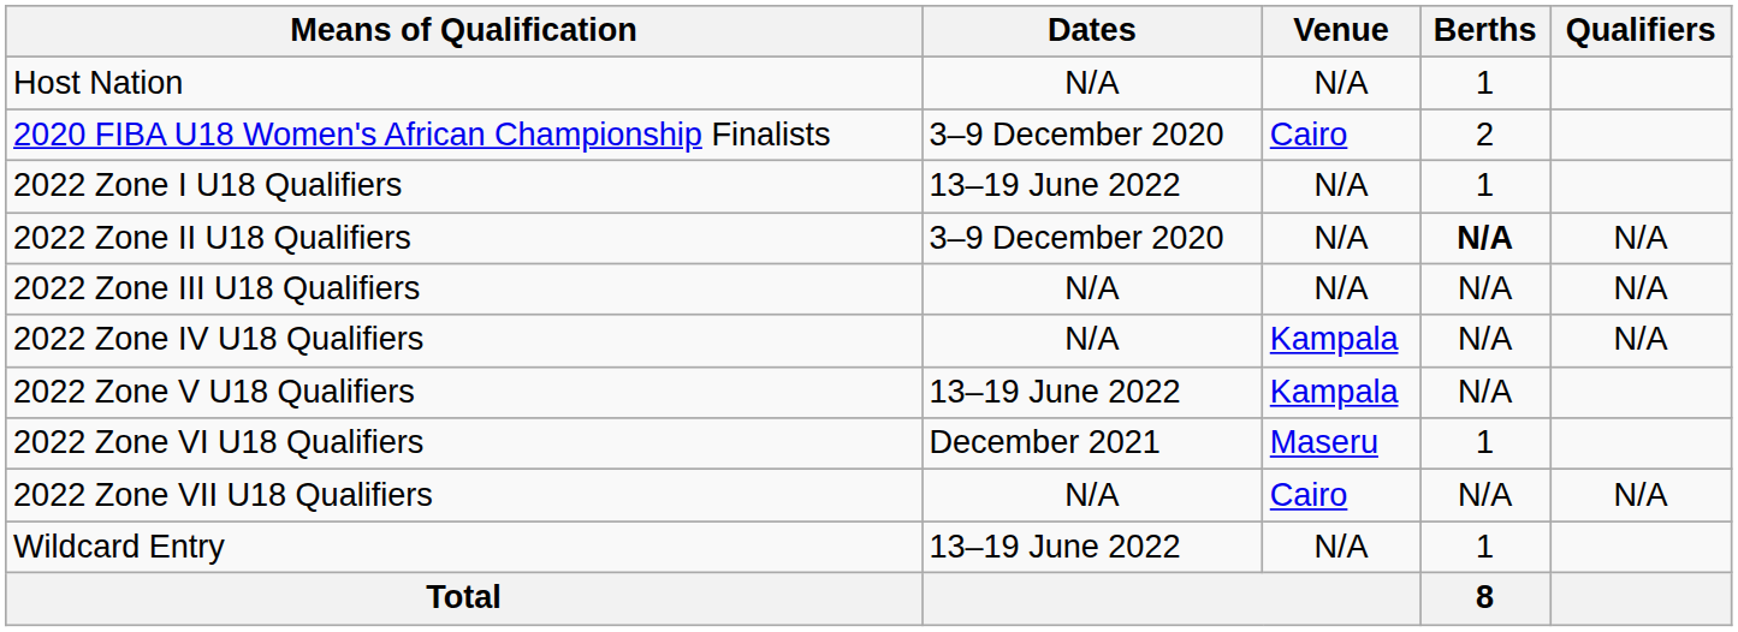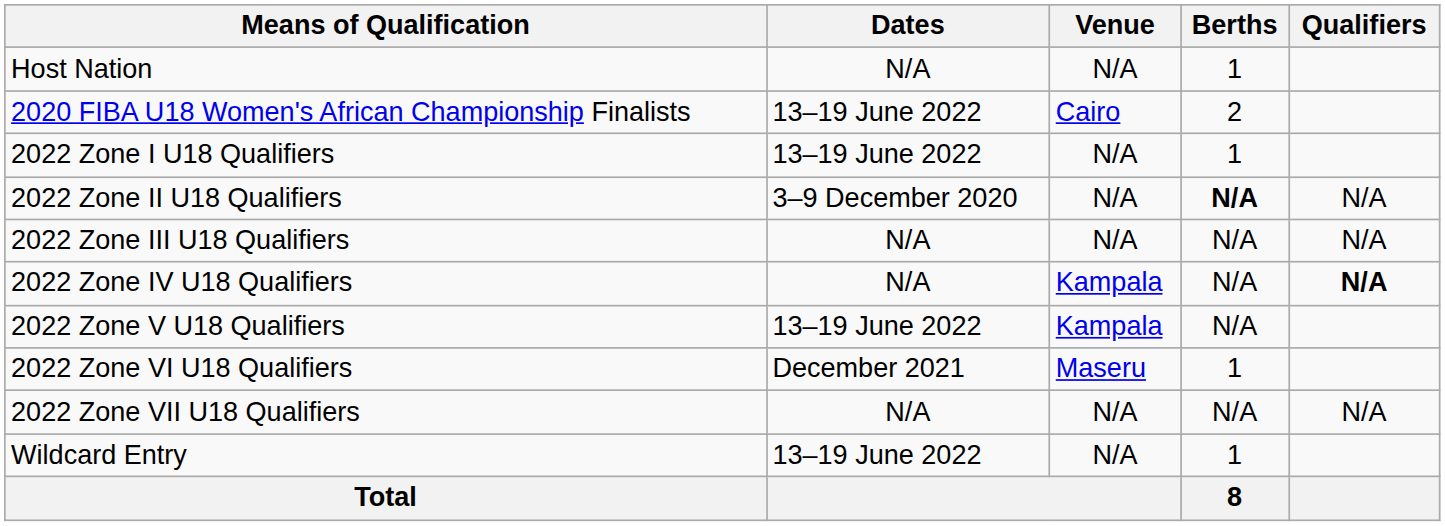 <table class="wikitable" style="width:850px;">
 <tr>
 <th>Means of Qualification</th>
 <th>Dates</th>
 <th>Venue</th>
 <th>Berths</th>
 <th>Qualifiers</th>
 </tr>
 <tr>
 <td>Host Nation</td>
 <td style="text-align:center;">N/A</td>
 <td style="text-align:center;">N/A</td>
 <td style="text-align:center;">1</td>
 <td></td>
 </tr>
 <tr>
 <td><a href='#'>2020 FIBA U18 Women's African Championship</a> Finalists</td>
-<td>3–9 December 2020</td>
+<td>13–19 June 2022</td>
 <td> <a href='#'>Cairo</a></td>
 <td style="text-align:center;">2</td>
 <td><br></td>
 </tr>
 <tr>
 <td>2022 Zone I U18 Qualifiers</td>
 <td>13–19 June 2022</td>
 <td style="text-align:center;">N/A</td>
 <td style="text-align:center;">1</td>
 <td></td>
 </tr>
 <tr>
 <td>2022 Zone II U18 Qualifiers</td>
 <td>3–9 December 2020</td>
 <td style="text-align:center;">N/A</td>
 <td style="text-align:center;"><strong>N/A</strong></td>
 <td style="text-align:center;">N/A</td>
 </tr>
 <tr>
 <td>2022 Zone III U18 Qualifiers</td>
 <td style="text-align:center;">N/A</td>
 <td style="text-align:center;">N/A</td>
 <td style="text-align:center;">N/A</td>
 <td style="text-align:center;">N/A</td>
 </tr>
 <tr>
 <td>2022 Zone IV U18 Qualifiers</td>
 <td style="text-align:center;">N/A</td>
 <td> <a href='#'>Kampala</a></td>
 <td style="text-align:center;">N/A</td>
-<td style="text-align:center;">N/A</td>
+<td style="text-align:center;"><strong>N/A</strong></td>
 </tr>
 <tr>
 <td>2022 Zone V U18 Qualifiers</td>
 <td>13–19 June 2022</td>
 <td> <a href='#'>Kampala</a></td>
 <td style="text-align:center;">N/A</td>
 <td></td>
 </tr>
 <tr>
 <td>2022 Zone VI U18 Qualifiers</td>
 <td>December 2021</td>
 <td> <a href='#'>Maseru</a></td>
 <td style="text-align:center;">1</td>
 <td></td>
 </tr>
 <tr>
 <td>2022 Zone VII U18 Qualifiers</td>
 <td style="text-align:center;">N/A</td>
-<td> <a href='#'>Cairo</a></td>
+<td style="text-align:center;">N/A</td>
 <td style="text-align:center;">N/A</td>
 <td style="text-align:center;">N/A</td>
 </tr>
 <tr>
 <td>Wildcard Entry</td>
 <td>13–19 June 2022</td>
 <td style="text-align:center;">N/A</td>
 <td style="text-align:center;">1</td>
 <td></td>
 </tr>
 <tr>
 <th>Total</th>
 <th colspan="2"></th>
 <th>8</th>
 <th></th>
 </tr>
 </table>
